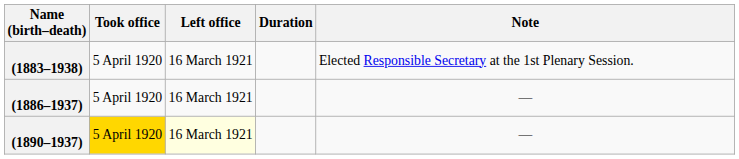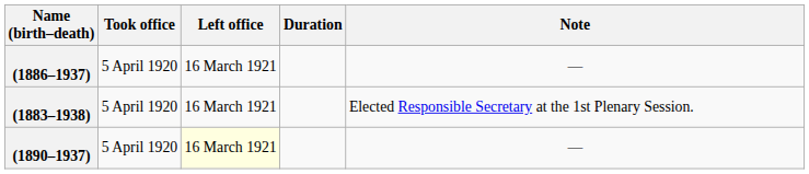 <table class="wikitable plainrowheaders sortable" style="text-align:center;" border="1">
 <tr>
 <th scope="col">Name<br>(birth–death)</th>
 <th scope="col">Took office</th>
 <th scope="col">Left office</th>
 <th scope="col">Duration</th>
 <th scope="col" style="width:30em;">Note</th>
 </tr>
 <tr>
+<th scope="row"><br>(1886–1937)</th>
+<td>5 April 1920</td>
+<td>16 March 1921</td>
+<td></td>
+<td>—</td>
+</tr>
+<tr>
 <th scope="row"><br>(1883–1938)</th>
 <td>5 April 1920</td>
 <td>16 March 1921</td>
 <td></td>
 <td align="left">Elected <a href='#'>Responsible Secretary</a> at the 1st Plenary Session.</td>
 </tr>
 <tr>
-<th scope="row"><br>(1886–1937)</th>
+<th scope="row"><br>(1890–1937)</th>
 <td>5 April 1920</td>
-<td>16 March 1921</td>
-<td></td>
-<td>—</td>
-</tr>
-<tr>
-<th scope="row"><br>(1890–1937)</th>
-<td style="background: gold;">5 April 1920</td>
 <td style="background: lightyellow;">16 March 1921</td>
 <td></td>
 <td>—</td>
 </tr>
 </table>
